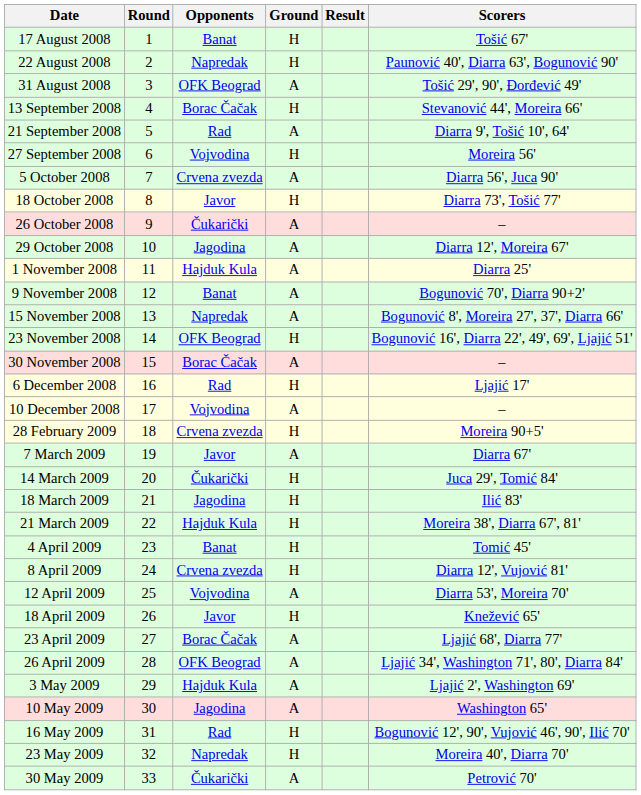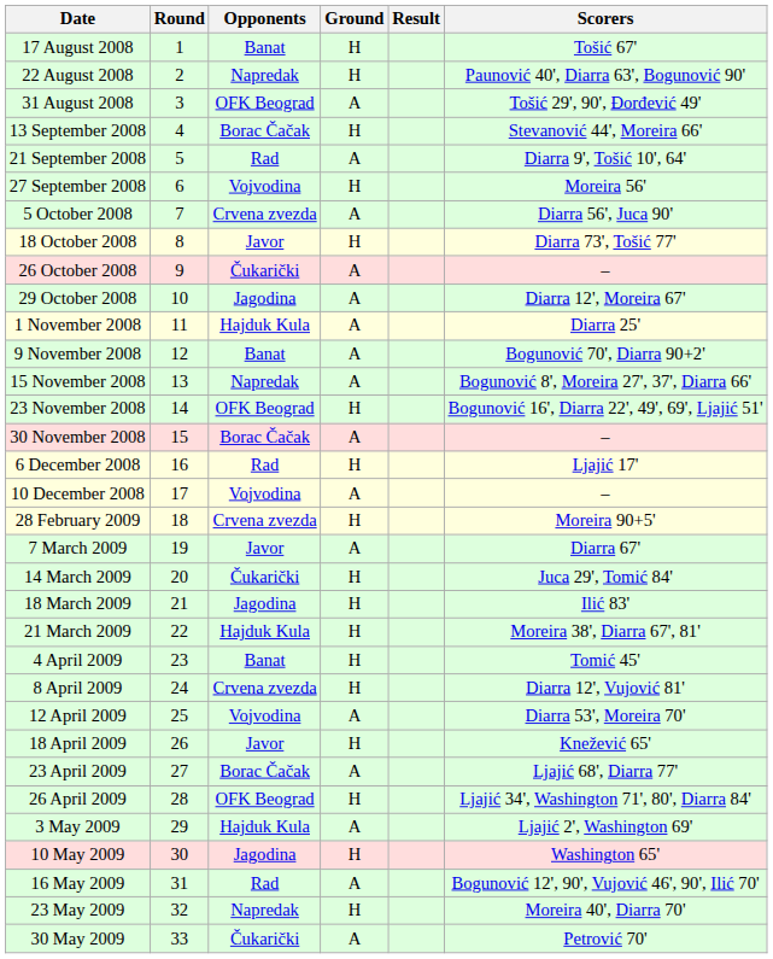 <table class="wikitable" style="text-align:center">
 <tr>
 <th>Date</th>
 <th>Round</th>
 <th>Opponents</th>
 <th>Ground</th>
 <th>Result</th>
 <th>Scorers</th>
 </tr>
 <tr bgcolor="#ddffdd">
 <td>17 August 2008</td>
 <td>1</td>
 <td><a href='#'>Banat</a></td>
 <td>H</td>
 <td></td>
 <td><a href='#'>Tošić</a> 67'</td>
 </tr>
 <tr bgcolor="#ddffdd">
 <td>22 August 2008</td>
 <td>2</td>
 <td><a href='#'>Napredak</a></td>
 <td>H</td>
 <td></td>
 <td><a href='#'>Paunović</a> 40', <a href='#'>Diarra</a> 63', <a href='#'>Bogunović</a> 90'</td>
 </tr>
 <tr bgcolor="#ddffdd">
 <td>31 August 2008</td>
 <td>3</td>
 <td><a href='#'>OFK Beograd</a></td>
 <td>A</td>
 <td></td>
 <td><a href='#'>Tošić</a> 29', 90', <a href='#'>Đorđević</a> 49'</td>
 </tr>
 <tr bgcolor="#ddffdd">
 <td>13 September 2008</td>
 <td>4</td>
 <td><a href='#'>Borac Čačak</a></td>
 <td>H</td>
 <td></td>
 <td><a href='#'>Stevanović</a> 44', <a href='#'>Moreira</a> 66'</td>
 </tr>
 <tr bgcolor="#ddffdd">
 <td>21 September 2008</td>
 <td>5</td>
 <td><a href='#'>Rad</a></td>
 <td>A</td>
 <td></td>
 <td><a href='#'>Diarra</a> 9', <a href='#'>Tošić</a> 10', 64'</td>
 </tr>
 <tr bgcolor="#ddffdd">
 <td>27 September 2008</td>
 <td>6</td>
 <td><a href='#'>Vojvodina</a></td>
 <td>H</td>
 <td></td>
 <td><a href='#'>Moreira</a> 56'</td>
 </tr>
 <tr bgcolor="#ddffdd">
 <td>5 October 2008</td>
 <td>7</td>
 <td><a href='#'>Crvena zvezda</a></td>
 <td>A</td>
 <td></td>
 <td><a href='#'>Diarra</a> 56', <a href='#'>Juca</a> 90'</td>
 </tr>
 <tr bgcolor="#ffffdd">
 <td>18 October 2008</td>
 <td>8</td>
 <td><a href='#'>Javor</a></td>
 <td>H</td>
 <td></td>
 <td><a href='#'>Diarra</a> 73', <a href='#'>Tošić</a> 77'</td>
 </tr>
 <tr bgcolor="#ffdddd">
 <td>26 October 2008</td>
 <td>9</td>
 <td><a href='#'>Čukarički</a></td>
 <td>A</td>
 <td></td>
 <td>–</td>
 </tr>
 <tr bgcolor="#ddffdd">
 <td>29 October 2008</td>
 <td>10</td>
 <td><a href='#'>Jagodina</a></td>
 <td>A</td>
 <td></td>
 <td><a href='#'>Diarra</a> 12', <a href='#'>Moreira</a> 67'</td>
 </tr>
 <tr bgcolor="#ffffdd">
 <td>1 November 2008</td>
 <td>11</td>
 <td><a href='#'>Hajduk Kula</a></td>
 <td>A</td>
 <td></td>
 <td><a href='#'>Diarra</a> 25'</td>
 </tr>
 <tr bgcolor="#ddffdd">
 <td>9 November 2008</td>
 <td>12</td>
 <td><a href='#'>Banat</a></td>
 <td>A</td>
 <td></td>
 <td><a href='#'>Bogunović</a> 70', <a href='#'>Diarra</a> 90+2'</td>
 </tr>
 <tr bgcolor="#ddffdd">
 <td>15 November 2008</td>
 <td>13</td>
 <td><a href='#'>Napredak</a></td>
 <td>A</td>
 <td></td>
 <td><a href='#'>Bogunović</a> 8', <a href='#'>Moreira</a> 27', 37', <a href='#'>Diarra</a> 66'</td>
 </tr>
 <tr bgcolor="#ddffdd">
 <td>23 November 2008</td>
 <td>14</td>
 <td><a href='#'>OFK Beograd</a></td>
 <td>H</td>
 <td></td>
 <td><a href='#'>Bogunović</a> 16', <a href='#'>Diarra</a> 22', 49', 69', <a href='#'>Ljajić</a> 51'</td>
 </tr>
 <tr bgcolor="#ffdddd">
 <td>30 November 2008</td>
 <td>15</td>
 <td><a href='#'>Borac Čačak</a></td>
 <td>A</td>
 <td></td>
 <td>–</td>
 </tr>
 <tr bgcolor="#ffffdd">
 <td>6 December 2008</td>
 <td>16</td>
 <td><a href='#'>Rad</a></td>
 <td>H</td>
 <td></td>
 <td><a href='#'>Ljajić</a> 17'</td>
 </tr>
 <tr bgcolor="#ffffdd">
 <td>10 December 2008</td>
 <td>17</td>
 <td><a href='#'>Vojvodina</a></td>
 <td>A</td>
 <td></td>
 <td>–</td>
 </tr>
 <tr bgcolor="#ffffdd">
 <td>28 February 2009</td>
 <td>18</td>
 <td><a href='#'>Crvena zvezda</a></td>
 <td>H</td>
 <td></td>
 <td><a href='#'>Moreira</a> 90+5'</td>
 </tr>
 <tr bgcolor="#ddffdd">
 <td>7 March 2009</td>
 <td>19</td>
 <td><a href='#'>Javor</a></td>
 <td>A</td>
 <td></td>
 <td><a href='#'>Diarra</a> 67'</td>
 </tr>
 <tr bgcolor="#ddffdd">
 <td>14 March 2009</td>
 <td>20</td>
 <td><a href='#'>Čukarički</a></td>
 <td>H</td>
 <td></td>
 <td><a href='#'>Juca</a> 29', <a href='#'>Tomić</a> 84'</td>
 </tr>
 <tr bgcolor="#ddffdd">
 <td>18 March 2009</td>
 <td>21</td>
 <td><a href='#'>Jagodina</a></td>
 <td>H</td>
 <td></td>
 <td><a href='#'>Ilić</a> 83'</td>
 </tr>
 <tr bgcolor="#ddffdd">
 <td>21 March 2009</td>
 <td>22</td>
 <td><a href='#'>Hajduk Kula</a></td>
 <td>H</td>
 <td></td>
 <td><a href='#'>Moreira</a> 38', <a href='#'>Diarra</a> 67', 81'</td>
 </tr>
 <tr bgcolor="#ddffdd">
 <td>4 April 2009</td>
 <td>23</td>
 <td><a href='#'>Banat</a></td>
 <td>H</td>
 <td></td>
 <td><a href='#'>Tomić</a> 45'</td>
 </tr>
 <tr bgcolor="#ddffdd">
 <td>8 April 2009</td>
 <td>24</td>
 <td><a href='#'>Crvena zvezda</a></td>
 <td>H</td>
 <td></td>
 <td><a href='#'>Diarra</a> 12', <a href='#'>Vujović</a> 81'</td>
 </tr>
 <tr bgcolor="#ddffdd">
 <td>12 April 2009</td>
 <td>25</td>
 <td><a href='#'>Vojvodina</a></td>
 <td>A</td>
 <td></td>
 <td><a href='#'>Diarra</a> 53', <a href='#'>Moreira</a> 70'</td>
 </tr>
 <tr bgcolor="#ddffdd">
 <td>18 April 2009</td>
 <td>26</td>
 <td><a href='#'>Javor</a></td>
 <td>H</td>
 <td></td>
 <td><a href='#'>Knežević</a> 65'</td>
 </tr>
 <tr bgcolor="#ddffdd">
 <td>23 April 2009</td>
 <td>27</td>
 <td><a href='#'>Borac Čačak</a></td>
 <td>A</td>
 <td></td>
 <td><a href='#'>Ljajić</a> 68', <a href='#'>Diarra</a> 77'</td>
 </tr>
 <tr bgcolor="#ddffdd">
 <td>26 April 2009</td>
 <td>28</td>
 <td><a href='#'>OFK Beograd</a></td>
-<td>A</td>
+<td>H</td>
 <td></td>
 <td><a href='#'>Ljajić</a> 34', <a href='#'>Washington</a> 71', 80', <a href='#'>Diarra</a> 84'</td>
 </tr>
 <tr bgcolor="#ddffdd">
 <td>3 May 2009</td>
 <td>29</td>
 <td><a href='#'>Hajduk Kula</a></td>
 <td>A</td>
 <td></td>
 <td><a href='#'>Ljajić</a> 2', <a href='#'>Washington</a> 69'</td>
 </tr>
 <tr bgcolor="#ffdddd">
 <td>10 May 2009</td>
 <td>30</td>
 <td><a href='#'>Jagodina</a></td>
-<td>A</td>
+<td>H</td>
 <td></td>
 <td><a href='#'>Washington</a> 65'</td>
 </tr>
 <tr bgcolor="#ddffdd">
 <td>16 May 2009</td>
 <td>31</td>
 <td><a href='#'>Rad</a></td>
-<td>H</td>
+<td>A</td>
 <td></td>
 <td><a href='#'>Bogunović</a> 12', 90', <a href='#'>Vujović</a> 46', 90', <a href='#'>Ilić</a> 70'</td>
 </tr>
 <tr bgcolor="#ddffdd">
 <td>23 May 2009</td>
 <td>32</td>
 <td><a href='#'>Napredak</a></td>
 <td>H</td>
 <td></td>
 <td><a href='#'>Moreira</a> 40', <a href='#'>Diarra</a> 70'</td>
 </tr>
 <tr bgcolor="#ddffdd">
 <td>30 May 2009</td>
 <td>33</td>
 <td><a href='#'>Čukarički</a></td>
 <td>A</td>
 <td></td>
 <td><a href='#'>Petrović</a> 70'</td>
 </tr>
 </table>
